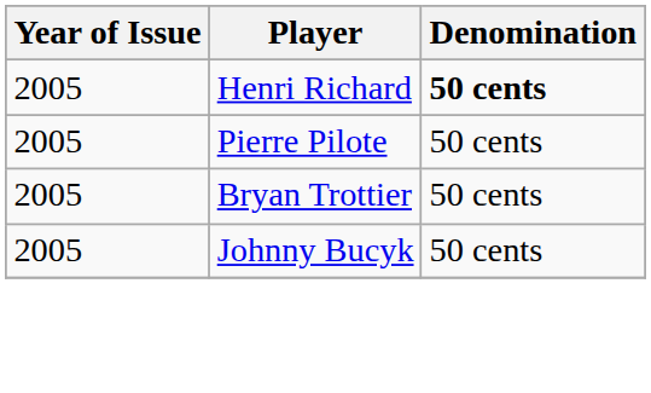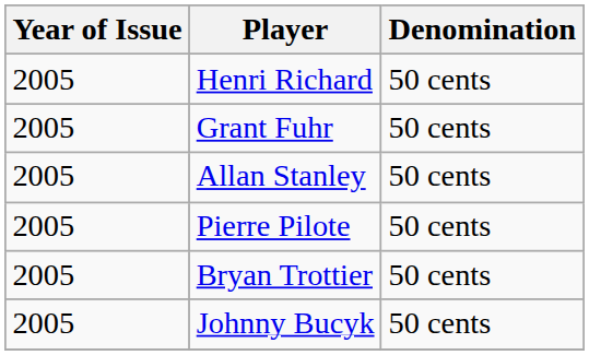 <table class="wikitable">
 <tr>
 <th>Year of Issue</th>
 <th>Player</th>
 <th>Denomination</th>
 </tr>
 <tr>
 <td>2005</td>
 <td><a href='#'>Henri Richard</a></td>
-<td><strong>50 cents</strong></td>
+<td>50 cents</td>
+</tr>
+<tr>
+<td>2005</td>
+<td><a href='#'>Grant Fuhr</a></td>
+<td>50 cents</td>
+</tr>
+<tr>
+<td>2005</td>
+<td><a href='#'>Allan Stanley</a></td>
+<td>50 cents</td>
 </tr>
 <tr>
 <td>2005</td>
 <td><a href='#'>Pierre Pilote</a></td>
 <td>50 cents</td>
 </tr>
 <tr>
 <td>2005</td>
 <td><a href='#'>Bryan Trottier</a></td>
 <td>50 cents</td>
 </tr>
 <tr>
 <td>2005</td>
 <td><a href='#'>Johnny Bucyk</a></td>
 <td>50 cents</td>
 </tr>
 <tr>
 </tr>
 </table>
